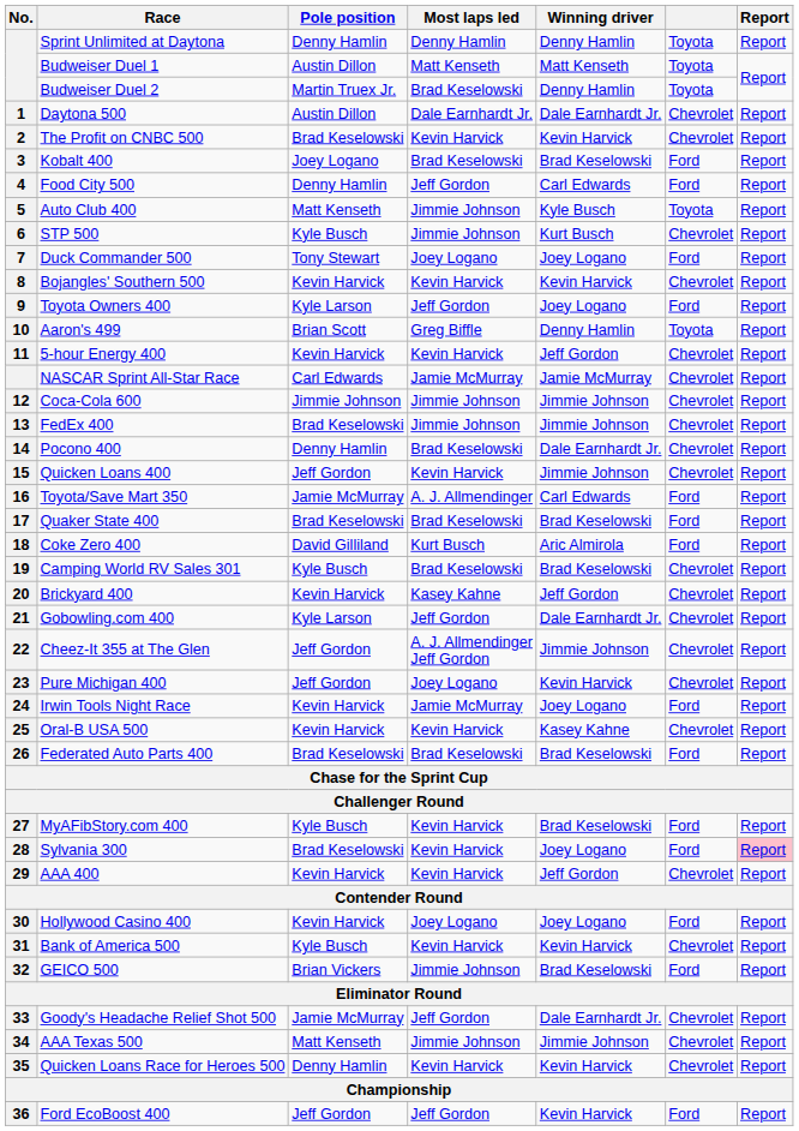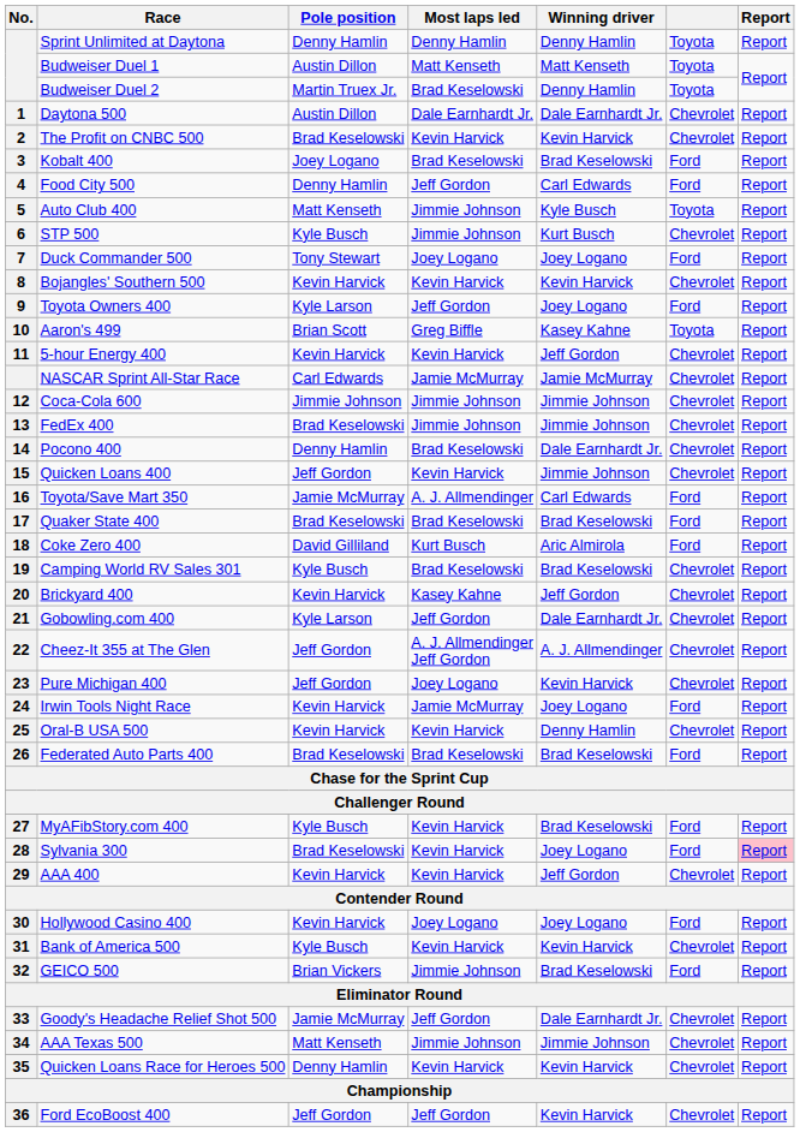 <table class="wikitable sortable" style="font-size:95%">
 <tr>
 <th>No.</th>
 <th>Race</th>
 <th><a href='#'>Pole position</a></th>
 <th>Most laps led</th>
 <th>Winning driver</th>
 <th></th>
 <th class="unsortable">Report</th>
 </tr>
 <tr>
 <th rowspan=3></th>
 <td><a href='#'>Sprint Unlimited at Daytona</a></td>
 <td><a href='#'>Denny Hamlin</a></td>
 <td><a href='#'>Denny Hamlin</a></td>
 <td><a href='#'>Denny Hamlin</a></td>
 <td><a href='#'>Toyota</a></td>
 <td><a href='#'>Report</a></td>
 </tr>
 <tr>
 <td><a href='#'>Budweiser Duel 1</a></td>
 <td><a href='#'>Austin Dillon</a></td>
 <td><a href='#'>Matt Kenseth</a></td>
 <td><a href='#'>Matt Kenseth</a></td>
 <td><a href='#'>Toyota</a></td>
 <td rowspan="2"><a href='#'>Report</a></td>
 </tr>
 <tr>
 <td><a href='#'>Budweiser Duel 2</a></td>
 <td><a href='#'>Martin Truex Jr.</a></td>
 <td><a href='#'>Brad Keselowski</a></td>
 <td><a href='#'>Denny Hamlin</a></td>
 <td><a href='#'>Toyota</a></td>
 </tr>
 <tr>
 <th>1</th>
 <td><a href='#'>Daytona 500</a></td>
 <td><a href='#'>Austin Dillon</a></td>
 <td><a href='#'>Dale Earnhardt Jr.</a></td>
 <td><a href='#'>Dale Earnhardt Jr.</a></td>
 <td><a href='#'>Chevrolet</a></td>
 <td><a href='#'>Report</a></td>
 </tr>
 <tr>
 <th>2</th>
 <td><a href='#'>The Profit on CNBC 500</a></td>
 <td><a href='#'>Brad Keselowski</a></td>
 <td><a href='#'>Kevin Harvick</a></td>
 <td><a href='#'>Kevin Harvick</a></td>
 <td><a href='#'>Chevrolet</a></td>
 <td><a href='#'>Report</a></td>
 </tr>
 <tr>
 <th>3</th>
 <td><a href='#'>Kobalt 400</a></td>
 <td><a href='#'>Joey Logano</a></td>
 <td><a href='#'>Brad Keselowski</a></td>
 <td><a href='#'>Brad Keselowski</a></td>
 <td><a href='#'>Ford</a></td>
 <td><a href='#'>Report</a></td>
 </tr>
 <tr>
 <th>4</th>
 <td><a href='#'>Food City 500</a></td>
 <td><a href='#'>Denny Hamlin</a></td>
 <td><a href='#'>Jeff Gordon</a></td>
 <td><a href='#'>Carl Edwards</a></td>
 <td><a href='#'>Ford</a></td>
 <td><a href='#'>Report</a></td>
 </tr>
 <tr>
 <th>5</th>
 <td><a href='#'>Auto Club 400</a></td>
 <td><a href='#'>Matt Kenseth</a></td>
 <td><a href='#'>Jimmie Johnson</a></td>
 <td><a href='#'>Kyle Busch</a></td>
 <td><a href='#'>Toyota</a></td>
 <td><a href='#'>Report</a></td>
 </tr>
 <tr>
 <th>6</th>
 <td><a href='#'>STP 500</a></td>
 <td><a href='#'>Kyle Busch</a></td>
 <td><a href='#'>Jimmie Johnson</a></td>
 <td><a href='#'>Kurt Busch</a></td>
 <td><a href='#'>Chevrolet</a></td>
 <td><a href='#'>Report</a></td>
 </tr>
 <tr>
 <th>7</th>
 <td><a href='#'>Duck Commander 500</a></td>
 <td><a href='#'>Tony Stewart</a></td>
 <td><a href='#'>Joey Logano</a></td>
 <td><a href='#'>Joey Logano</a></td>
 <td><a href='#'>Ford</a></td>
 <td><a href='#'>Report</a></td>
 </tr>
 <tr>
 <th>8</th>
 <td><a href='#'>Bojangles' Southern 500</a></td>
 <td><a href='#'>Kevin Harvick</a></td>
 <td><a href='#'>Kevin Harvick</a></td>
 <td><a href='#'>Kevin Harvick</a></td>
 <td><a href='#'>Chevrolet</a></td>
 <td><a href='#'>Report</a></td>
 </tr>
 <tr>
 <th>9</th>
 <td><a href='#'>Toyota Owners 400</a></td>
 <td><a href='#'>Kyle Larson</a></td>
 <td><a href='#'>Jeff Gordon</a></td>
 <td><a href='#'>Joey Logano</a></td>
 <td><a href='#'>Ford</a></td>
 <td><a href='#'>Report</a></td>
 </tr>
 <tr>
 <th>10</th>
 <td><a href='#'>Aaron's 499</a></td>
 <td><a href='#'>Brian Scott</a></td>
 <td><a href='#'>Greg Biffle</a></td>
-<td><a href='#'>Denny Hamlin</a></td>
+<td><a href='#'>Kasey Kahne</a></td>
 <td><a href='#'>Toyota</a></td>
 <td><a href='#'>Report</a></td>
 </tr>
 <tr>
 <th>11</th>
 <td><a href='#'>5-hour Energy 400</a></td>
 <td><a href='#'>Kevin Harvick</a></td>
 <td><a href='#'>Kevin Harvick</a></td>
 <td><a href='#'>Jeff Gordon</a></td>
 <td><a href='#'>Chevrolet</a></td>
 <td><a href='#'>Report</a></td>
 </tr>
 <tr>
 <th></th>
 <td><a href='#'>NASCAR Sprint All-Star Race</a></td>
 <td><a href='#'>Carl Edwards</a></td>
 <td><a href='#'>Jamie McMurray</a></td>
 <td><a href='#'>Jamie McMurray</a></td>
 <td><a href='#'>Chevrolet</a></td>
 <td><a href='#'>Report</a></td>
 </tr>
 <tr>
 <th>12</th>
 <td><a href='#'>Coca-Cola 600</a></td>
 <td><a href='#'>Jimmie Johnson</a></td>
 <td><a href='#'>Jimmie Johnson</a></td>
 <td><a href='#'>Jimmie Johnson</a></td>
 <td><a href='#'>Chevrolet</a></td>
 <td><a href='#'>Report</a></td>
 </tr>
 <tr>
 <th>13</th>
 <td><a href='#'>FedEx 400</a></td>
 <td><a href='#'>Brad Keselowski</a></td>
 <td><a href='#'>Jimmie Johnson</a></td>
 <td><a href='#'>Jimmie Johnson</a></td>
 <td><a href='#'>Chevrolet</a></td>
 <td><a href='#'>Report</a></td>
 </tr>
 <tr>
 <th>14</th>
 <td><a href='#'>Pocono 400</a></td>
 <td><a href='#'>Denny Hamlin</a></td>
 <td><a href='#'>Brad Keselowski</a></td>
 <td><a href='#'>Dale Earnhardt Jr.</a></td>
 <td><a href='#'>Chevrolet</a></td>
 <td><a href='#'>Report</a></td>
 </tr>
 <tr>
 <th>15</th>
 <td><a href='#'>Quicken Loans 400</a></td>
 <td><a href='#'>Jeff Gordon</a></td>
 <td><a href='#'>Kevin Harvick</a></td>
 <td><a href='#'>Jimmie Johnson</a></td>
 <td><a href='#'>Chevrolet</a></td>
 <td><a href='#'>Report</a></td>
 </tr>
 <tr>
 <th>16</th>
 <td><a href='#'>Toyota/Save Mart 350</a></td>
 <td><a href='#'>Jamie McMurray</a></td>
 <td><a href='#'>A. J. Allmendinger</a></td>
 <td><a href='#'>Carl Edwards</a></td>
 <td><a href='#'>Ford</a></td>
 <td><a href='#'>Report</a></td>
 </tr>
 <tr>
 <th>17</th>
 <td><a href='#'>Quaker State 400</a></td>
 <td><a href='#'>Brad Keselowski</a></td>
 <td><a href='#'>Brad Keselowski</a></td>
 <td><a href='#'>Brad Keselowski</a></td>
 <td><a href='#'>Ford</a></td>
 <td><a href='#'>Report</a></td>
 </tr>
 <tr>
 <th>18</th>
 <td><a href='#'>Coke Zero 400</a></td>
 <td><a href='#'>David Gilliland</a></td>
 <td><a href='#'>Kurt Busch</a></td>
 <td><a href='#'>Aric Almirola</a></td>
 <td><a href='#'>Ford</a></td>
 <td><a href='#'>Report</a></td>
 </tr>
 <tr>
 <th>19</th>
 <td><a href='#'>Camping World RV Sales 301</a></td>
 <td><a href='#'>Kyle Busch</a></td>
 <td><a href='#'>Brad Keselowski</a></td>
 <td><a href='#'>Brad Keselowski</a></td>
 <td><a href='#'>Chevrolet</a></td>
 <td><a href='#'>Report</a></td>
 </tr>
 <tr>
 <th>20</th>
 <td><a href='#'>Brickyard 400</a></td>
 <td><a href='#'>Kevin Harvick</a></td>
 <td><a href='#'>Kasey Kahne</a></td>
 <td><a href='#'>Jeff Gordon</a></td>
 <td><a href='#'>Chevrolet</a></td>
 <td><a href='#'>Report</a></td>
 </tr>
 <tr>
 <th>21</th>
 <td><a href='#'>Gobowling.com 400</a></td>
 <td><a href='#'>Kyle Larson</a></td>
 <td><a href='#'>Jeff Gordon</a></td>
 <td><a href='#'>Dale Earnhardt Jr.</a></td>
 <td><a href='#'>Chevrolet</a></td>
 <td><a href='#'>Report</a></td>
 </tr>
 <tr>
 <th>22</th>
 <td><a href='#'>Cheez-It 355 at The Glen</a></td>
 <td><a href='#'>Jeff Gordon</a></td>
 <td><a href='#'>A. J. Allmendinger</a><br><a href='#'>Jeff Gordon</a></td>
-<td><a href='#'>Jimmie Johnson</a></td>
+<td><a href='#'>A. J. Allmendinger</a></td>
 <td><a href='#'>Chevrolet</a></td>
 <td><a href='#'>Report</a></td>
 </tr>
 <tr>
 <th>23</th>
 <td><a href='#'>Pure Michigan 400</a></td>
 <td><a href='#'>Jeff Gordon</a></td>
 <td><a href='#'>Joey Logano</a></td>
 <td><a href='#'>Kevin Harvick</a></td>
 <td><a href='#'>Chevrolet</a></td>
 <td><a href='#'>Report</a></td>
 </tr>
 <tr>
 <th>24</th>
 <td><a href='#'>Irwin Tools Night Race</a></td>
 <td><a href='#'>Kevin Harvick</a></td>
 <td><a href='#'>Jamie McMurray</a></td>
 <td><a href='#'>Joey Logano</a></td>
 <td><a href='#'>Ford</a></td>
 <td><a href='#'>Report</a></td>
 </tr>
 <tr>
 <th>25</th>
 <td><a href='#'>Oral-B USA 500</a></td>
 <td><a href='#'>Kevin Harvick</a></td>
 <td><a href='#'>Kevin Harvick</a></td>
-<td><a href='#'>Kasey Kahne</a></td>
+<td><a href='#'>Denny Hamlin</a></td>
 <td><a href='#'>Chevrolet</a></td>
 <td><a href='#'>Report</a></td>
 </tr>
 <tr>
 <th>26</th>
 <td><a href='#'>Federated Auto Parts 400</a></td>
 <td><a href='#'>Brad Keselowski</a></td>
 <td><a href='#'>Brad Keselowski</a></td>
 <td><a href='#'>Brad Keselowski</a></td>
 <td><a href='#'>Ford</a></td>
 <td><a href='#'>Report</a></td>
 </tr>
 <tr>
 <th colspan="7">Chase for the Sprint Cup</th>
 </tr>
 <tr>
 <th colspan="7">Challenger Round</th>
 </tr>
 <tr>
 <th>27</th>
 <td><a href='#'>MyAFibStory.com 400</a></td>
 <td><a href='#'>Kyle Busch</a></td>
 <td><a href='#'>Kevin Harvick</a></td>
 <td><a href='#'>Brad Keselowski</a></td>
 <td><a href='#'>Ford</a></td>
 <td><a href='#'>Report</a></td>
 </tr>
 <tr>
 <th>28</th>
 <td><a href='#'>Sylvania 300</a></td>
 <td><a href='#'>Brad Keselowski</a></td>
 <td><a href='#'>Kevin Harvick</a></td>
 <td><a href='#'>Joey Logano</a></td>
 <td><a href='#'>Ford</a></td>
 <td style="background: pink;"><a href='#'>Report</a></td>
 </tr>
 <tr>
 <th>29</th>
 <td><a href='#'>AAA 400</a></td>
 <td><a href='#'>Kevin Harvick</a></td>
 <td><a href='#'>Kevin Harvick</a></td>
 <td><a href='#'>Jeff Gordon</a></td>
 <td><a href='#'>Chevrolet</a></td>
 <td><a href='#'>Report</a></td>
 </tr>
 <tr>
 <th colspan="7">Contender Round</th>
 </tr>
 <tr>
 <th>30</th>
 <td><a href='#'>Hollywood Casino 400</a></td>
 <td><a href='#'>Kevin Harvick</a></td>
 <td><a href='#'>Joey Logano</a></td>
 <td><a href='#'>Joey Logano</a></td>
 <td><a href='#'>Ford</a></td>
 <td><a href='#'>Report</a></td>
 </tr>
 <tr>
 <th>31</th>
 <td><a href='#'>Bank of America 500</a></td>
 <td><a href='#'>Kyle Busch</a></td>
 <td><a href='#'>Kevin Harvick</a></td>
 <td><a href='#'>Kevin Harvick</a></td>
 <td><a href='#'>Chevrolet</a></td>
 <td><a href='#'>Report</a></td>
 </tr>
 <tr>
 <th>32</th>
 <td><a href='#'>GEICO 500</a></td>
 <td><a href='#'>Brian Vickers</a></td>
 <td><a href='#'>Jimmie Johnson</a></td>
 <td><a href='#'>Brad Keselowski</a></td>
 <td><a href='#'>Ford</a></td>
 <td><a href='#'>Report</a></td>
 </tr>
 <tr>
 <th colspan="7">Eliminator Round</th>
 </tr>
 <tr>
 <th>33</th>
 <td><a href='#'>Goody's Headache Relief Shot 500</a></td>
 <td><a href='#'>Jamie McMurray</a></td>
 <td><a href='#'>Jeff Gordon</a></td>
 <td><a href='#'>Dale Earnhardt Jr.</a></td>
 <td><a href='#'>Chevrolet</a></td>
 <td><a href='#'>Report</a></td>
 </tr>
 <tr>
 <th>34</th>
 <td><a href='#'>AAA Texas 500</a></td>
 <td><a href='#'>Matt Kenseth</a></td>
 <td><a href='#'>Jimmie Johnson</a></td>
 <td><a href='#'>Jimmie Johnson</a></td>
 <td><a href='#'>Chevrolet</a></td>
 <td><a href='#'>Report</a></td>
 </tr>
 <tr>
 <th>35</th>
 <td><a href='#'>Quicken Loans Race for Heroes 500</a></td>
 <td><a href='#'>Denny Hamlin</a></td>
 <td><a href='#'>Kevin Harvick</a></td>
 <td><a href='#'>Kevin Harvick</a></td>
 <td><a href='#'>Chevrolet</a></td>
 <td><a href='#'>Report</a></td>
 </tr>
 <tr>
 <th colspan="7">Championship</th>
 </tr>
 <tr>
 <th>36</th>
 <td><a href='#'>Ford EcoBoost 400</a></td>
 <td><a href='#'>Jeff Gordon</a></td>
 <td><a href='#'>Jeff Gordon</a></td>
 <td><a href='#'>Kevin Harvick</a></td>
-<td><a href='#'>Ford</a></td>
+<td><a href='#'>Chevrolet</a></td>
 <td><a href='#'>Report</a></td>
 </tr>
 </table>
